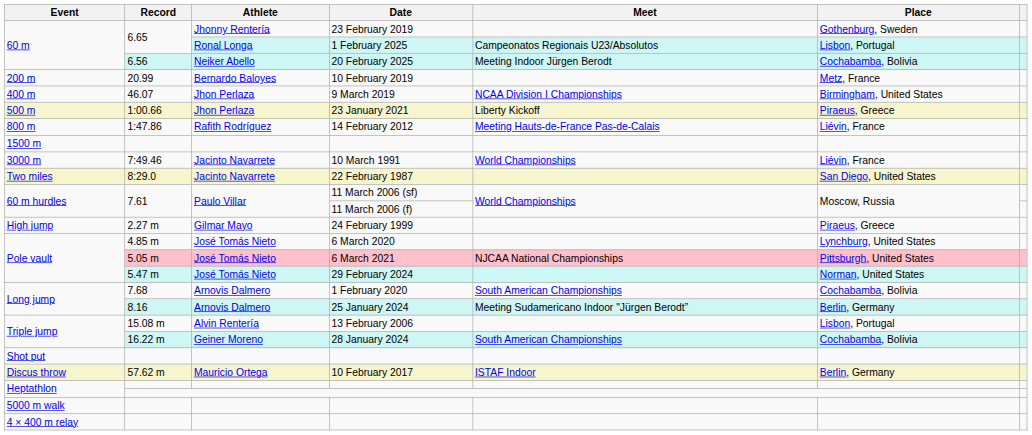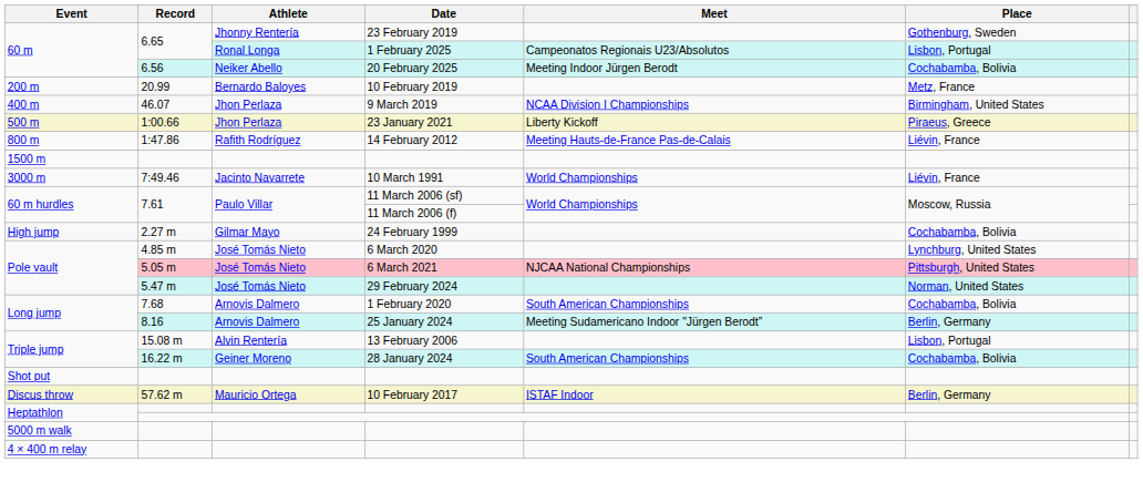 <table class="wikitable" style="font-size:95%; width: 95%;">
 <tr>
 <th>Event</th>
 <th>Record</th>
 <th>Athlete</th>
 <th>Date</th>
 <th>Meet</th>
 <th>Place</th>
 <th></th>
 </tr>
 <tr>
 <td rowspan=3><a href='#'>60 m</a></td>
 <td rowspan=2>6.65</td>
 <td><a href='#'>Jhonny Rentería</a></td>
 <td>23 February 2019</td>
 <td></td>
 <td><a href='#'>Gothenburg</a>, Sweden</td>
 <td></td>
 </tr>
 <tr bgcolor=#CEF6F5>
 <td><a href='#'>Ronal Longa</a></td>
 <td>1 February 2025</td>
 <td>Campeonatos Regionais U23/Absolutos</td>
 <td><a href='#'>Lisbon</a>, Portugal</td>
 <td></td>
 </tr>
 <tr bgcolor=#CEF6F5>
 <td>6.56 </td>
 <td><a href='#'>Neiker Abello</a></td>
 <td>20 February 2025</td>
 <td>Meeting Indoor Jürgen Berodt</td>
 <td><a href='#'>Cochabamba</a>, Bolivia</td>
 <td></td>
 </tr>
 <tr>
 <td><a href='#'>200 m</a></td>
 <td>20.99</td>
 <td><a href='#'>Bernardo Baloyes</a></td>
 <td>10 February 2019</td>
 <td></td>
 <td><a href='#'>Metz</a>, France</td>
 <td></td>
 </tr>
 <tr>
 <td><a href='#'>400 m</a></td>
 <td>46.07</td>
 <td><a href='#'>Jhon Perlaza</a></td>
 <td>9 March 2019</td>
 <td><a href='#'>NCAA Division I Championships</a></td>
 <td><a href='#'>Birmingham</a>, United States</td>
 <td></td>
 </tr>
 <tr style="background:#f6F5CE;">
 <td><a href='#'>500 m</a></td>
 <td>1:00.66</td>
 <td><a href='#'>Jhon Perlaza</a></td>
 <td>23 January 2021</td>
 <td>Liberty Kickoff</td>
 <td><a href='#'>Piraeus</a>, Greece</td>
 <td></td>
 </tr>
 <tr>
 <td><a href='#'>800 m</a></td>
 <td>1:47.86</td>
 <td><a href='#'>Rafith Rodríguez</a></td>
 <td>14 February 2012</td>
 <td><a href='#'>Meeting Hauts-de-France Pas-de-Calais</a></td>
 <td><a href='#'>Liévin</a>, France</td>
 <td></td>
 </tr>
 <tr>
 <td><a href='#'>1500 m</a></td>
 <td></td>
 <td></td>
 <td></td>
 <td></td>
 <td></td>
 <td></td>
 </tr>
 <tr>
 <td><a href='#'>3000 m</a></td>
 <td>7:49.46</td>
 <td><a href='#'>Jacinto Navarrete</a></td>
 <td>10 March 1991</td>
 <td><a href='#'>World Championships</a></td>
 <td><a href='#'>Liévin</a>, France</td>
 <td></td>
 </tr>
-<tr style="background:#f6F5CE;">
-<td><a href='#'>Two miles</a></td>
-<td>8:29.0 </td>
-<td><a href='#'>Jacinto Navarrete</a></td>
-<td>22 February 1987</td>
-<td></td>
-<td><a href='#'>San Diego</a>, United States</td>
-<td></td>
-</tr>
 <tr>
 <td rowspan=2><a href='#'>60 m hurdles</a></td>
 <td rowspan=2>7.61</td>
 <td rowspan=2><a href='#'>Paulo Villar</a></td>
 <td>11 March 2006 (sf)</td>
 <td rowspan=2><a href='#'>World Championships</a></td>
 <td rowspan=2>Moscow, Russia</td>
 <td></td>
 </tr>
 <tr>
 <td>11 March 2006 (f)</td>
 <td></td>
 </tr>
 <tr>
 <td><a href='#'>High jump</a></td>
 <td>2.27 m</td>
 <td><a href='#'>Gilmar Mayo</a></td>
 <td>24 February 1999</td>
 <td></td>
-<td><a href='#'>Piraeus</a>, Greece</td>
+<td><a href='#'>Cochabamba</a>, Bolivia</td>
 <td></td>
 </tr>
 <tr>
 <td rowspan=3><a href='#'>Pole vault</a></td>
 <td>4.85 m</td>
 <td><a href='#'>José Tomás Nieto</a></td>
 <td>6 March 2020</td>
 <td></td>
 <td><a href='#'>Lynchburg</a>, United States</td>
 <td></td>
 </tr>
 <tr style="background:pink">
 <td>5.05 m</td>
 <td><a href='#'>José Tomás Nieto</a></td>
 <td>6 March 2021</td>
 <td>NJCAA National Championships</td>
 <td><a href='#'>Pittsburgh</a>, United States</td>
 <td></td>
 </tr>
 <tr bgcolor=#CEF6F5>
 <td>5.47 m</td>
 <td><a href='#'>José Tomás Nieto</a></td>
 <td>29 February 2024</td>
 <td></td>
 <td><a href='#'>Norman</a>, United States</td>
 <td></td>
 </tr>
 <tr>
 <td rowspan=2><a href='#'>Long jump</a></td>
 <td>7.68 </td>
 <td><a href='#'>Arnovis Dalmero</a></td>
 <td>1 February 2020</td>
 <td><a href='#'>South American Championships</a></td>
 <td><a href='#'>Cochabamba</a>, Bolivia</td>
 <td></td>
 </tr>
 <tr bgcolor=#CEF6F5>
 <td>8.16 </td>
 <td><a href='#'>Arnovis Dalmero</a></td>
 <td>25 January 2024</td>
 <td>Meeting Sudamericano Indoor "Jürgen Berodt”</td>
 <td><a href='#'>Berlin</a>, Germany</td>
 <td></td>
 </tr>
 <tr>
 <td rowspan=2><a href='#'>Triple jump</a></td>
 <td>15.08 m</td>
 <td><a href='#'>Alvin Rentería</a></td>
 <td>13 February 2006</td>
 <td></td>
 <td><a href='#'>Lisbon</a>, Portugal</td>
 <td></td>
 </tr>
 <tr bgcolor=#CEF6F5>
 <td>16.22 m </td>
 <td><a href='#'>Geiner Moreno</a></td>
 <td>28 January 2024</td>
 <td><a href='#'>South American Championships</a></td>
 <td><a href='#'>Cochabamba</a>, Bolivia</td>
 <td></td>
 </tr>
 <tr>
 <td><a href='#'>Shot put</a></td>
 <td></td>
 <td></td>
 <td></td>
 <td></td>
 <td></td>
 <td></td>
 </tr>
 <tr style="background:#f6F5CE;">
 <td><a href='#'>Discus throw</a></td>
 <td>57.62 m</td>
 <td><a href='#'>Mauricio Ortega</a></td>
 <td>10 February 2017</td>
 <td><a href='#'>ISTAF Indoor</a></td>
 <td><a href='#'>Berlin</a>, Germany</td>
 <td></td>
 </tr>
 <tr>
 <td rowspan=2><a href='#'>Heptathlon</a></td>
 <td></td>
 <td></td>
 <td></td>
 <td></td>
 <td></td>
 <td></td>
 </tr>
 <tr>
 <td colspan=5></td>
 <td></td>
 </tr>
 <tr>
 <td><a href='#'>5000 m walk</a></td>
 <td></td>
 <td></td>
 <td></td>
 <td></td>
 <td></td>
 <td></td>
 </tr>
 <tr>
 <td><a href='#'>4 × 400 m relay</a></td>
 <td></td>
 <td></td>
 <td></td>
 <td></td>
 <td></td>
 <td></td>
 </tr>
 </table>
